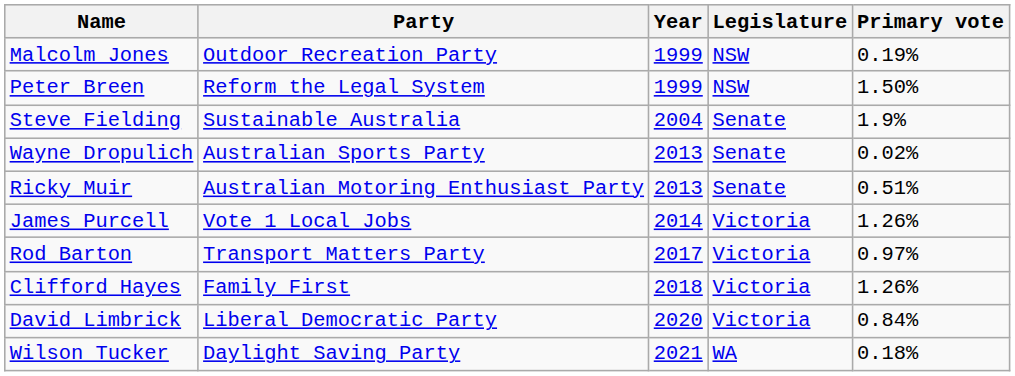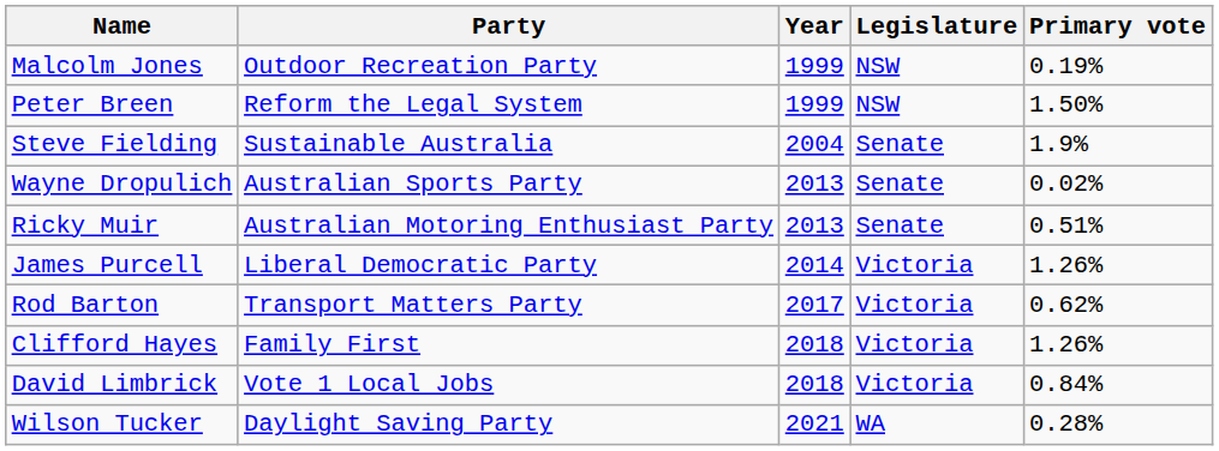 <table class="wikitable sortable">
 <tr>
 <th>Name</th>
 <th>Party</th>
 <th>Year</th>
 <th>Legislature</th>
 <th>Primary vote</th>
 </tr>
 <tr>
 <td><a href='#'>Malcolm Jones</a></td>
 <td><a href='#'>Outdoor Recreation Party</a></td>
 <td><a href='#'>1999</a></td>
 <td><a href='#'>NSW</a></td>
 <td>0.19%</td>
 </tr>
 <tr>
 <td><a href='#'>Peter Breen</a></td>
 <td><a href='#'>Reform the Legal System</a></td>
 <td><a href='#'>1999</a></td>
 <td><a href='#'>NSW</a></td>
 <td>1.50%</td>
 </tr>
 <tr>
 <td><a href='#'>Steve Fielding</a></td>
 <td><a href='#'>Sustainable Australia</a></td>
 <td><a href='#'>2004</a></td>
 <td><a href='#'>Senate</a></td>
 <td>1.9%</td>
 </tr>
 <tr>
 <td><a href='#'>Wayne Dropulich</a></td>
 <td><a href='#'>Australian Sports Party</a></td>
 <td><a href='#'>2013</a></td>
 <td><a href='#'>Senate</a></td>
 <td>0.02%</td>
 </tr>
 <tr>
 <td><a href='#'>Ricky Muir</a></td>
 <td><a href='#'>Australian Motoring Enthusiast Party</a></td>
 <td><a href='#'>2013</a></td>
 <td><a href='#'>Senate</a></td>
 <td>0.51%</td>
 </tr>
 <tr>
 <td><a href='#'>James Purcell</a></td>
-<td><a href='#'>Vote 1 Local Jobs</a></td>
+<td><a href='#'>Liberal Democratic Party</a></td>
 <td><a href='#'>2014</a></td>
 <td><a href='#'>Victoria</a></td>
 <td>1.26%</td>
 </tr>
 <tr>
 <td><a href='#'>Rod Barton</a></td>
 <td><a href='#'>Transport Matters Party</a></td>
 <td><a href='#'>2017</a></td>
 <td><a href='#'>Victoria</a></td>
-<td>0.97%</td>
+<td>0.62%</td>
 </tr>
 <tr>
 <td><a href='#'>Clifford Hayes</a></td>
 <td><a href='#'>Family First</a></td>
 <td><a href='#'>2018</a></td>
 <td><a href='#'>Victoria</a></td>
 <td>1.26%</td>
 </tr>
 <tr>
 <td><a href='#'>David Limbrick</a></td>
-<td><a href='#'>Liberal Democratic Party</a></td>
-<td><a href='#'>2020</a></td>
+<td><a href='#'>Vote 1 Local Jobs</a></td>
+<td><a href='#'>2018</a></td>
 <td><a href='#'>Victoria</a></td>
 <td>0.84%</td>
 </tr>
 <tr>
 <td><a href='#'>Wilson Tucker</a></td>
 <td><a href='#'>Daylight Saving Party</a></td>
 <td><a href='#'>2021</a></td>
 <td><a href='#'>WA</a></td>
-<td>0.18%</td>
+<td>0.28%</td>
 </tr>
 </table>
